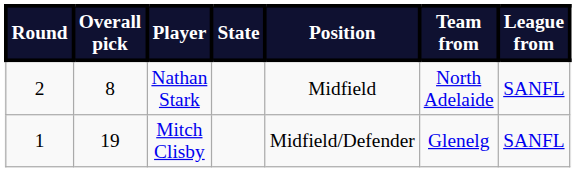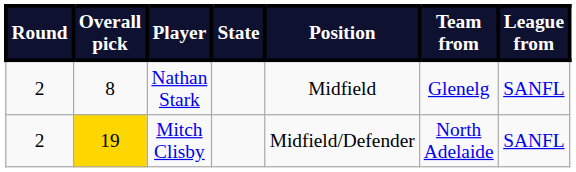 <table class="wikitable" style="text-align:center; font-size:100%; width:60%;">
 <tr style="color:#FFFFFF;">
 <th style="background:#0F1131; border: solid black;">Round</th>
 <th style="background:#0F1131; border: solid black;">Overall pick</th>
 <th style="background:#0F1131; border: solid black;">Player</th>
 <th style="background:#0F1131; border: solid black;">State</th>
 <th style="background:#0F1131; border: solid black;">Position</th>
 <th style="background:#0F1131; border: solid black;">Team from</th>
 <th style="background:#0F1131; border: solid black;">League from</th>
 </tr>
 <tr>
 <td>2</td>
 <td>8</td>
 <td><a href='#'>Nathan Stark</a></td>
 <td></td>
 <td>Midfield</td>
+<td><a href='#'>Glenelg</a></td>
+<td><a href='#'>SANFL</a></td>
+</tr>
+<tr>
+<td>2</td>
+<td style="background: gold;">19</td>
+<td><a href='#'>Mitch Clisby</a></td>
+<td></td>
+<td>Midfield/Defender</td>
 <td><a href='#'>North Adelaide</a></td>
 <td><a href='#'>SANFL</a></td>
 </tr>
-<tr>
-<td>1</td>
-<td>19</td>
-<td><a href='#'>Mitch Clisby</a></td>
-<td></td>
-<td>Midfield/Defender</td>
-<td><a href='#'>Glenelg</a></td>
-<td><a href='#'>SANFL</a></td>
-</tr>
 </table>
